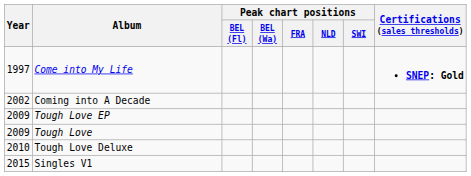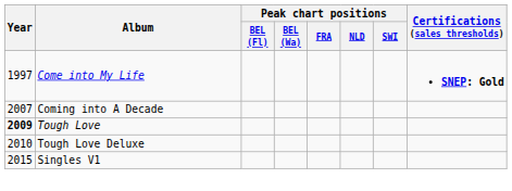 <table class="wikitable">
 <tr>
 <th style="text-align:center;" rowspan="2">Year</th>
 <th rowspan="2" style="text-align:center; width:250px;">Album</th>
 <th style="text-align:center;" colspan="5">Peak chart positions</th>
 <th rowspan="2"><a href='#'>Certifications</a><br><small>(<a href='#'>sales thresholds</a>)</small></th>
 </tr>
 <tr>
 <th width="35"><small><a href='#'>BEL<br>(Fl)</a></small><br></th>
 <th width="35"><small><a href='#'>BEL<br>(Wa)</a></small><br></th>
 <th width="35"><small><a href='#'>FRA</a></small><br></th>
 <th width="35"><small><a href='#'>NLD</a></small><br></th>
 <th width="35"><small><a href='#'>SWI</a></small><br></th>
 </tr>
 <tr>
 <td>1997</td>
 <td><em><a href='#'>Come into My Life</a></em></td>
 <td></td>
 <td></td>
 <td></td>
 <td></td>
 <td></td>
 <td><strong><br><ul><li><a href='#'>SNEP</a>: Gold</li></ul></strong></td>
 </tr>
 <tr>
-<td>2002</td>
+<td>2007</td>
 <td>Coming into A Decade</td>
 <td></td>
 <td></td>
 <td></td>
 <td></td>
 <td></td>
 <td></td>
 </tr>
 <tr>
-<td>2009</td>
-<td><em>Tough Love EP</em></td>
-<td></td>
-<td></td>
-<td></td>
-<td></td>
-<td></td>
-<td></td>
-</tr>
-<tr>
-<td>2009</td>
+<td><strong>2009</strong></td>
 <td><em>Tough Love</em></td>
 <td></td>
 <td></td>
 <td></td>
 <td></td>
 <td></td>
 <td></td>
 </tr>
 <tr>
 <td>2010</td>
 <td>Tough Love Deluxe</td>
 <td></td>
 <td></td>
 <td></td>
 <td></td>
 <td></td>
 <td></td>
 </tr>
 <tr>
 <td>2015</td>
 <td>Singles V1</td>
 <td></td>
 <td></td>
 <td></td>
 <td></td>
 <td></td>
 <td></td>
 </tr>
 </table>
